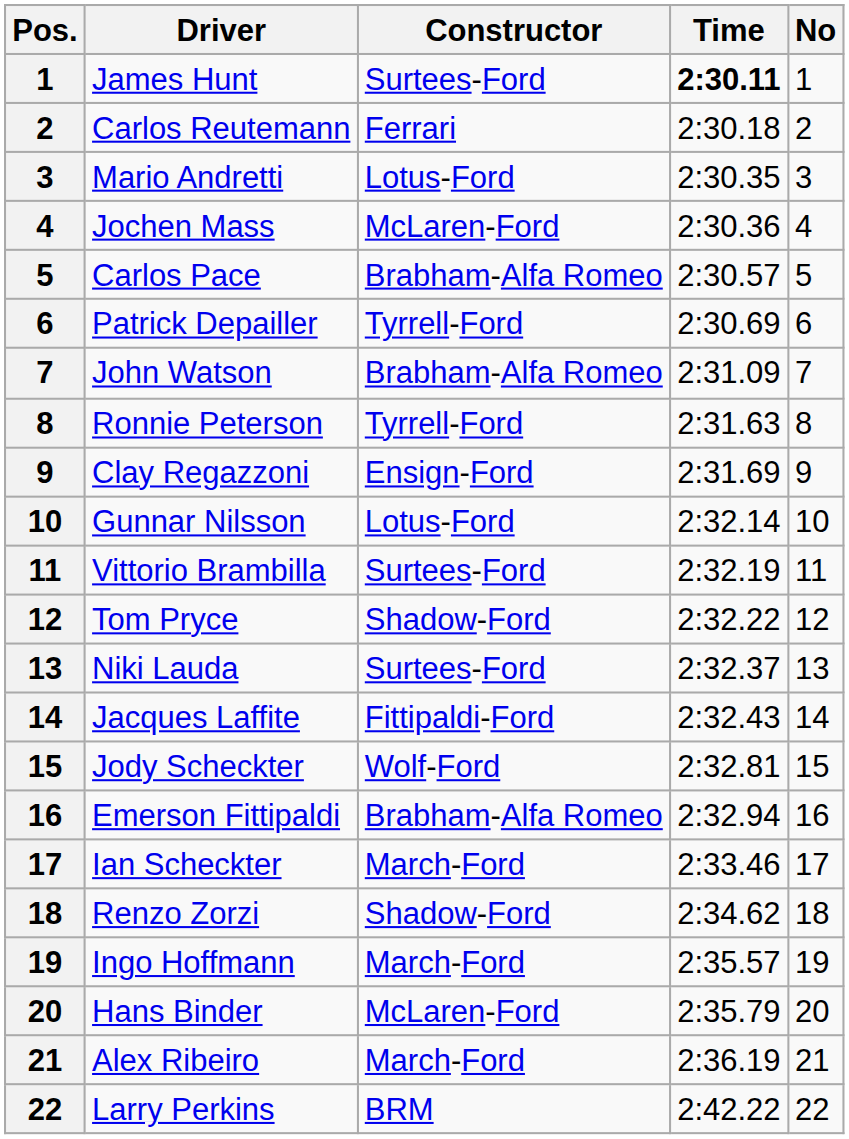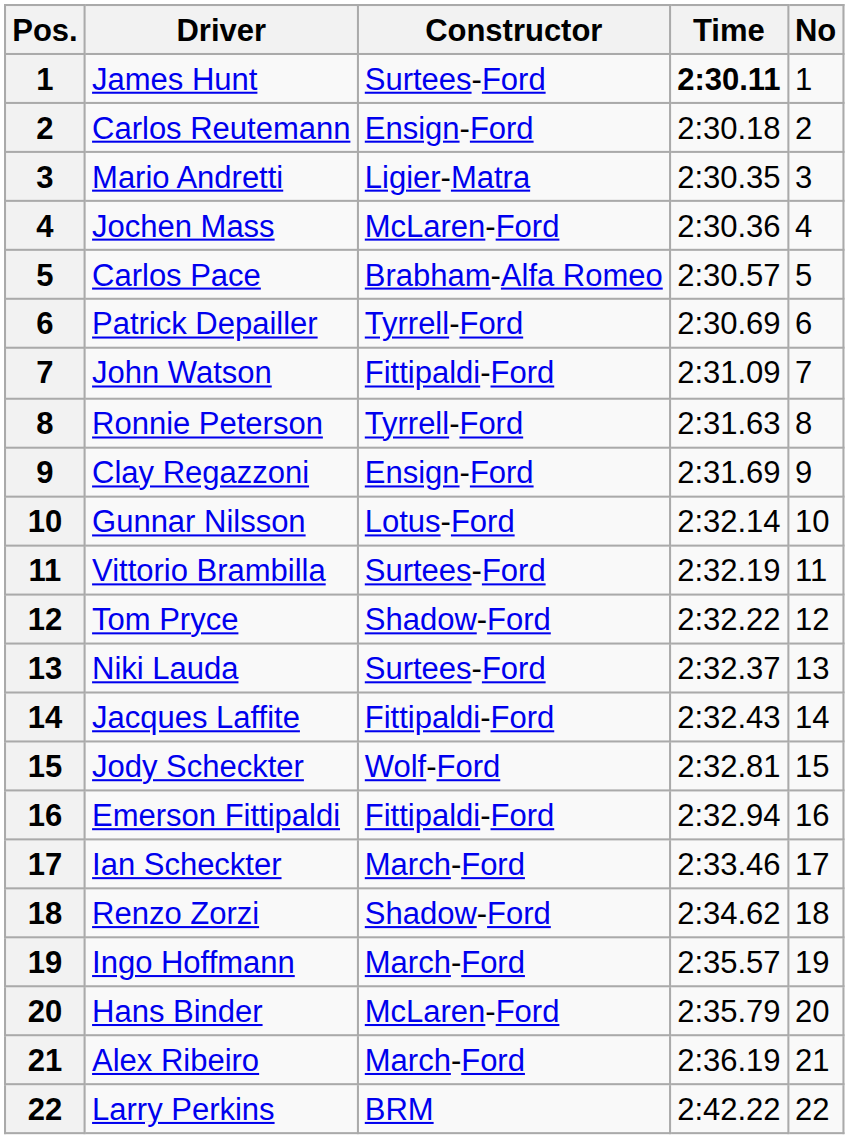 <table class="wikitable sortable" style="font-size: 95%">
 <tr>
 <th>Pos.</th>
 <th>Driver</th>
 <th>Constructor</th>
 <th>Time</th>
 <th>No</th>
 </tr>
 <tr>
 <th>1</th>
 <td> <a href='#'>James Hunt</a></td>
 <td><a href='#'>Surtees</a>-<a href='#'>Ford</a></td>
 <td><strong>2:30.11</strong></td>
 <td>1</td>
 </tr>
 <tr>
 <th>2</th>
 <td> <a href='#'>Carlos Reutemann</a></td>
-<td><a href='#'>Ferrari</a></td>
+<td><a href='#'>Ensign</a>-<a href='#'>Ford</a></td>
 <td>2:30.18</td>
 <td>2</td>
 </tr>
 <tr>
 <th>3</th>
 <td> <a href='#'>Mario Andretti</a></td>
-<td><a href='#'>Lotus</a>-<a href='#'>Ford</a></td>
+<td><a href='#'>Ligier</a>-<a href='#'>Matra</a></td>
 <td>2:30.35</td>
 <td>3</td>
 </tr>
 <tr>
 <th>4</th>
 <td> <a href='#'>Jochen Mass</a></td>
 <td><a href='#'>McLaren</a>-<a href='#'>Ford</a></td>
 <td>2:30.36</td>
 <td>4</td>
 </tr>
 <tr>
 <th>5</th>
 <td> <a href='#'>Carlos Pace</a></td>
 <td><a href='#'>Brabham</a>-<a href='#'>Alfa Romeo</a></td>
 <td>2:30.57</td>
 <td>5</td>
 </tr>
 <tr>
 <th>6</th>
 <td> <a href='#'>Patrick Depailler</a></td>
 <td><a href='#'>Tyrrell</a>-<a href='#'>Ford</a></td>
 <td>2:30.69</td>
 <td>6</td>
 </tr>
 <tr>
 <th>7</th>
 <td> <a href='#'>John Watson</a></td>
-<td><a href='#'>Brabham</a>-<a href='#'>Alfa Romeo</a></td>
+<td><a href='#'>Fittipaldi</a>-<a href='#'>Ford</a></td>
 <td>2:31.09</td>
 <td>7</td>
 </tr>
 <tr>
 <th>8</th>
 <td> <a href='#'>Ronnie Peterson</a></td>
 <td><a href='#'>Tyrrell</a>-<a href='#'>Ford</a></td>
 <td>2:31.63</td>
 <td>8</td>
 </tr>
 <tr>
 <th>9</th>
 <td> <a href='#'>Clay Regazzoni</a></td>
 <td><a href='#'>Ensign</a>-<a href='#'>Ford</a></td>
 <td>2:31.69</td>
 <td>9</td>
 </tr>
 <tr>
 <th>10</th>
 <td> <a href='#'>Gunnar Nilsson</a></td>
 <td><a href='#'>Lotus</a>-<a href='#'>Ford</a></td>
 <td>2:32.14</td>
 <td>10</td>
 </tr>
 <tr>
 <th>11</th>
 <td> <a href='#'>Vittorio Brambilla</a></td>
 <td><a href='#'>Surtees</a>-<a href='#'>Ford</a></td>
 <td>2:32.19</td>
 <td>11</td>
 </tr>
 <tr>
 <th>12</th>
 <td> <a href='#'>Tom Pryce</a></td>
 <td><a href='#'>Shadow</a>-<a href='#'>Ford</a></td>
 <td>2:32.22</td>
 <td>12</td>
 </tr>
 <tr>
 <th>13</th>
 <td> <a href='#'>Niki Lauda</a></td>
 <td><a href='#'>Surtees</a>-<a href='#'>Ford</a></td>
 <td>2:32.37</td>
 <td>13</td>
 </tr>
 <tr>
 <th>14</th>
 <td> <a href='#'>Jacques Laffite</a></td>
 <td><a href='#'>Fittipaldi</a>-<a href='#'>Ford</a></td>
 <td>2:32.43</td>
 <td>14</td>
 </tr>
 <tr>
 <th>15</th>
 <td> <a href='#'>Jody Scheckter</a></td>
 <td><a href='#'>Wolf</a>-<a href='#'>Ford</a></td>
 <td>2:32.81</td>
 <td>15</td>
 </tr>
 <tr>
 <th>16</th>
 <td> <a href='#'>Emerson Fittipaldi</a></td>
-<td><a href='#'>Brabham</a>-<a href='#'>Alfa Romeo</a></td>
+<td><a href='#'>Fittipaldi</a>-<a href='#'>Ford</a></td>
 <td>2:32.94</td>
 <td>16</td>
 </tr>
 <tr>
 <th>17</th>
 <td> <a href='#'>Ian Scheckter</a></td>
 <td><a href='#'>March</a>-<a href='#'>Ford</a></td>
 <td>2:33.46</td>
 <td>17</td>
 </tr>
 <tr>
 <th>18</th>
 <td> <a href='#'>Renzo Zorzi</a></td>
 <td><a href='#'>Shadow</a>-<a href='#'>Ford</a></td>
 <td>2:34.62</td>
 <td>18</td>
 </tr>
 <tr>
 <th>19</th>
 <td> <a href='#'>Ingo Hoffmann</a></td>
 <td><a href='#'>March</a>-<a href='#'>Ford</a></td>
 <td>2:35.57</td>
 <td>19</td>
 </tr>
 <tr>
 <th>20</th>
 <td> <a href='#'>Hans Binder</a></td>
 <td><a href='#'>McLaren</a>-<a href='#'>Ford</a></td>
 <td>2:35.79</td>
 <td>20</td>
 </tr>
 <tr>
 <th>21</th>
 <td> <a href='#'>Alex Ribeiro</a></td>
 <td><a href='#'>March</a>-<a href='#'>Ford</a></td>
 <td>2:36.19</td>
 <td>21</td>
 </tr>
 <tr>
 <th>22</th>
 <td> <a href='#'>Larry Perkins</a></td>
 <td><a href='#'>BRM</a></td>
 <td>2:42.22</td>
 <td>22</td>
 </tr>
 </table>
